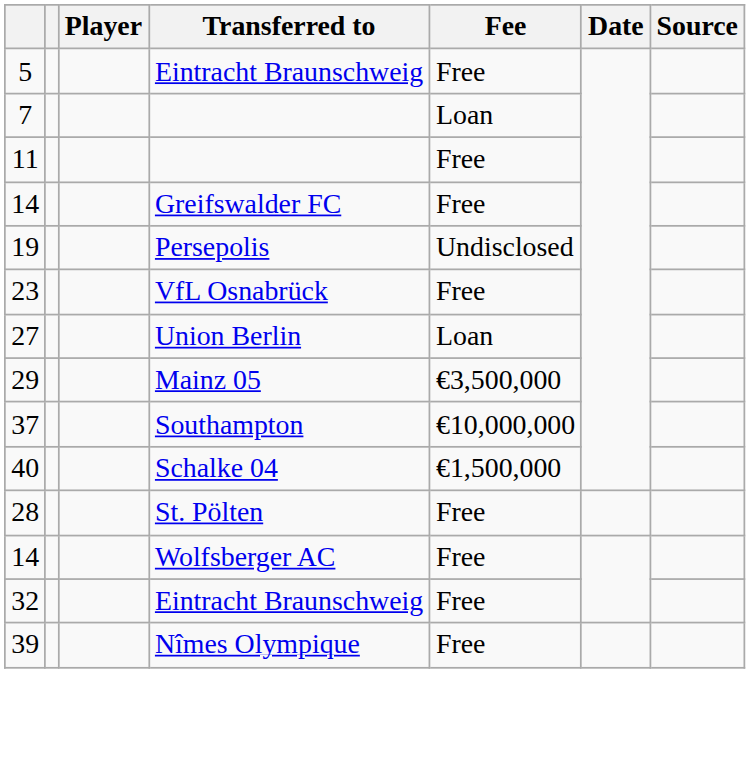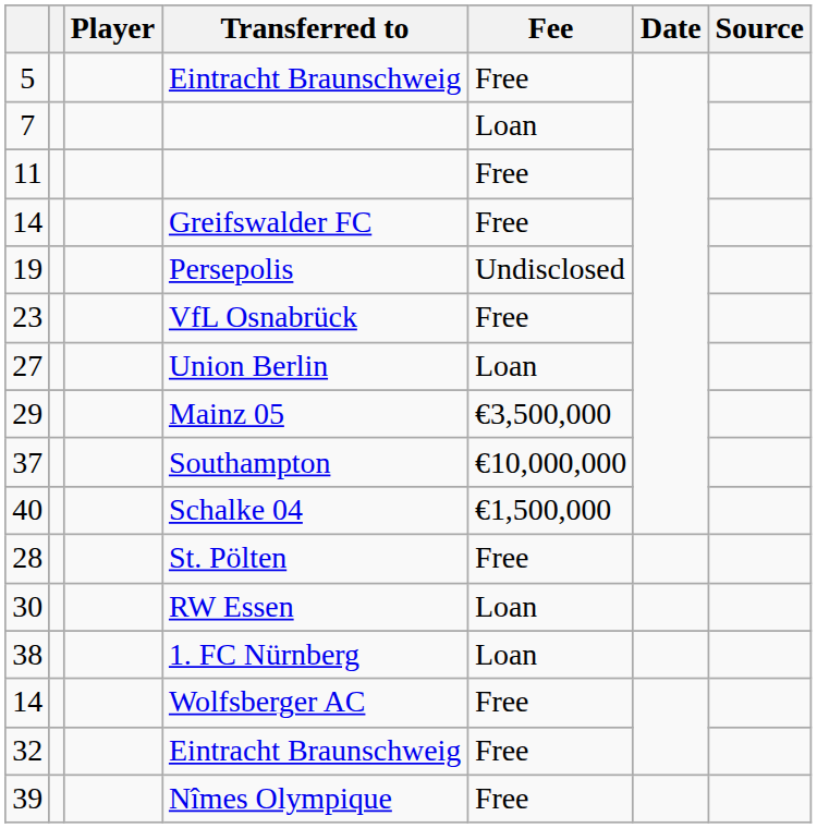 <table class="wikitable plainrowheaders sortable">
 <tr>
 <th></th>
 <th></th>
 <th scope=col><strong>Player</strong></th>
 <th><strong>Transferred to</strong></th>
 <th !scope=col; style="width: 65px;"><strong>Fee</strong></th>
 <th scope=col><strong>Date</strong></th>
 <th scope=col><strong>Source</strong></th>
 </tr>
 <tr>
 <td align=center>5</td>
 <td align=center></td>
 <td></td>
 <td> <a href='#'>Eintracht Braunschweig</a></td>
 <td>Free</td>
 <td rowspan=10></td>
 <td></td>
 </tr>
 <tr>
 <td align=center>7</td>
 <td align=center></td>
 <td></td>
 <td></td>
 <td>Loan</td>
 <td></td>
 </tr>
 <tr>
 <td align=center>11</td>
 <td align=center></td>
 <td></td>
 <td></td>
 <td>Free</td>
 <td></td>
 </tr>
 <tr>
 <td align=center>14</td>
 <td align=center></td>
 <td></td>
 <td> <a href='#'>Greifswalder FC</a></td>
 <td>Free</td>
 <td></td>
 </tr>
 <tr>
 <td align=center>19</td>
 <td align=center></td>
 <td></td>
 <td> <a href='#'>Persepolis</a></td>
 <td>Undisclosed</td>
 <td></td>
 </tr>
 <tr>
 <td align=center>23</td>
 <td align=center></td>
 <td></td>
 <td> <a href='#'>VfL Osnabrück</a></td>
 <td>Free</td>
 <td></td>
 </tr>
 <tr>
 <td align=center>27</td>
 <td align=center></td>
 <td></td>
 <td> <a href='#'>Union Berlin</a></td>
 <td>Loan</td>
 <td></td>
 </tr>
 <tr>
 <td align=center>29</td>
 <td align=center></td>
 <td></td>
 <td> <a href='#'>Mainz 05</a></td>
 <td>€3,500,000</td>
 <td></td>
 </tr>
 <tr>
 <td align=center>37</td>
 <td align=center></td>
 <td></td>
 <td> <a href='#'>Southampton</a></td>
 <td>€10,000,000</td>
 <td></td>
 </tr>
 <tr>
 <td align=center>40</td>
 <td align=center></td>
 <td></td>
 <td> <a href='#'>Schalke 04</a></td>
 <td>€1,500,000</td>
 <td></td>
 </tr>
 <tr>
 <td align=center>28</td>
 <td align=center></td>
 <td></td>
 <td> <a href='#'>St. Pölten</a></td>
 <td>Free</td>
 <td></td>
 <td></td>
 </tr>
 <tr>
+<td align=center>30</td>
+<td align=center></td>
+<td></td>
+<td> <a href='#'>RW Essen</a></td>
+<td>Loan</td>
+<td></td>
+<td></td>
+</tr>
+<tr>
+<td align=center>38</td>
+<td align=center></td>
+<td></td>
+<td> <a href='#'>1. FC Nürnberg</a></td>
+<td>Loan</td>
+<td></td>
+<td></td>
+</tr>
+<tr>
 <td align=center>14</td>
 <td align=center></td>
 <td></td>
 <td> <a href='#'>Wolfsberger AC</a></td>
 <td>Free</td>
 <td rowspan=2></td>
 <td></td>
 </tr>
 <tr>
 <td align=center>32</td>
 <td align=center></td>
 <td></td>
 <td> <a href='#'>Eintracht Braunschweig</a></td>
 <td>Free</td>
 <td></td>
 </tr>
 <tr>
 <td align=center>39</td>
 <td align=center></td>
 <td></td>
 <td> <a href='#'>Nîmes Olympique</a></td>
 <td>Free</td>
 <td></td>
 <td></td>
 </tr>
 </table>
